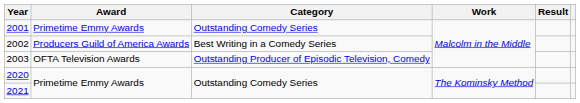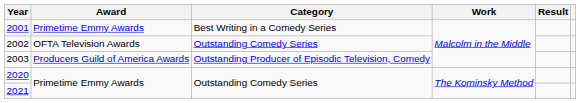 <table class="wikitable plainrowheaders sortable" style="margin-right: 0;">
 <tr>
 <th scope="col">Year</th>
 <th scope="col">Award</th>
 <th scope="col">Category</th>
 <th scope="col">Work</th>
 <th scope="col">Result</th>
 <th scope="col" class="unsortable"></th>
 </tr>
 <tr>
 <td><a href='#'>2001</a></td>
 <td><a href='#'>Primetime Emmy Awards</a></td>
-<td><a href='#'>Outstanding Comedy Series</a></td>
+<td>Best Writing in a Comedy Series</td>
 <td rowspan="3"><em><a href='#'>Malcolm in the Middle</a></em></td>
 <td></td>
 <td></td>
 </tr>
 <tr>
 <td>2002</td>
-<td><a href='#'>Producers Guild of America Awards</a></td>
-<td>Best Writing in a Comedy Series</td>
+<td>OFTA Television Awards</td>
+<td><a href='#'>Outstanding Comedy Series</a></td>
 <td></td>
 <td></td>
 </tr>
 <tr>
 <td>2003</td>
-<td>OFTA Television Awards</td>
+<td><a href='#'>Producers Guild of America Awards</a></td>
 <td><a href='#'>Outstanding Producer of Episodic Television, Comedy</a></td>
 <td></td>
 <td></td>
 </tr>
 <tr>
 <td><a href='#'>2020</a></td>
 <td rowspan="2">Primetime Emmy Awards</td>
 <td rowspan="2">Outstanding Comedy Series</td>
 <td rowspan="2"><em><a href='#'>The Kominsky Method</a></em></td>
 <td></td>
 <td></td>
 </tr>
 <tr>
 <td><a href='#'>2021</a></td>
 <td></td>
 <td></td>
 </tr>
 </table>
